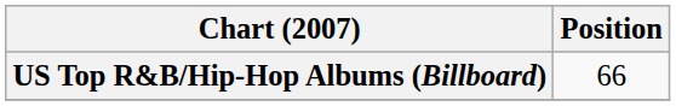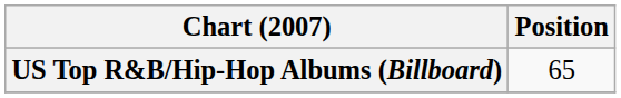 <table class="wikitable sortable plainrowheaders">
 <tr>
 <th scope="col">Chart (2007)</th>
 <th scope="col">Position</th>
 </tr>
 <tr>
 <th scope="row">US Top R&B/Hip-Hop Albums (<em>Billboard</em>)</th>
-<td style="text-align:center;">66</td>
+<td style="text-align:center;">65</td>
 </tr>
 <tr>
 </tr>
 </table>
